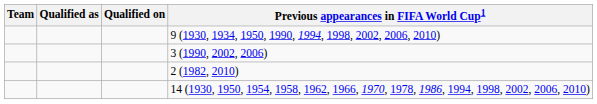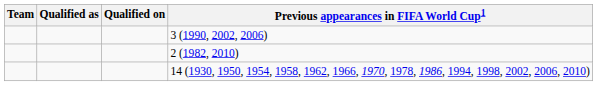 <table class="wikitable sortable">
 <tr>
 <th>Team</th>
 <th>Qualified as</th>
 <th>Qualified on</th>
 <th data-sort-type="number">Previous <a href='#'>appearances</a> in <a href='#'>FIFA World Cup</a><sup><a href='#'>1</a></sup></th>
-</tr>
-<tr>
-<td></td>
-<td></td>
-<td></td>
-<td>9 (<a href='#'>1930</a>, <a href='#'>1934</a>, <a href='#'>1950</a>, <a href='#'>1990</a>, <em><a href='#'>1994</a></em>, <a href='#'>1998</a>, <a href='#'>2002</a>, <a href='#'>2006</a>, <a href='#'>2010</a>)</td>
 </tr>
 <tr>
 <td></td>
 <td></td>
 <td></td>
 <td>3 (<a href='#'>1990</a>, <a href='#'>2002</a>, <a href='#'>2006</a>)</td>
 </tr>
 <tr>
 <td></td>
 <td></td>
 <td></td>
 <td>2 (<a href='#'>1982</a>, <a href='#'>2010</a>)</td>
 </tr>
 <tr>
 <td></td>
 <td></td>
 <td></td>
 <td>14 (<a href='#'>1930</a>, <a href='#'>1950</a>, <a href='#'>1954</a>, <a href='#'>1958</a>, <a href='#'>1962</a>, <a href='#'>1966</a>, <em><a href='#'>1970</a></em>, <a href='#'>1978</a>, <em><a href='#'>1986</a></em>, <a href='#'>1994</a>, <a href='#'>1998</a>, <a href='#'>2002</a>, <a href='#'>2006</a>, <a href='#'>2010</a>)</td>
 </tr>
 </table>
